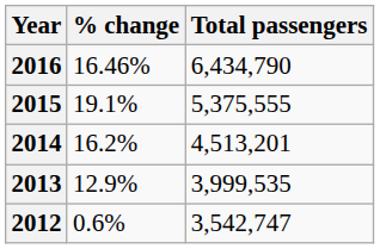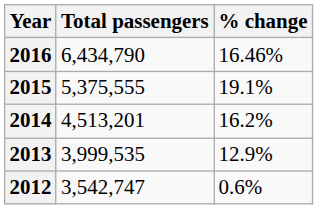 <table class=wikitable>
 <tr>
 <th>Year</th>
+<th>Total passengers</th>
 <th>% change</th>
-<th>Total passengers</th>
 </tr>
 <tr>
 <th>2016</th>
+<td>6,434,790</td>
 <td>16.46%</td>
-<td>6,434,790</td>
 </tr>
 <tr>
 <th>2015</th>
+<td>5,375,555</td>
 <td>19.1%</td>
-<td>5,375,555</td>
 </tr>
 <tr>
 <th>2014</th>
+<td>4,513,201</td>
 <td>16.2%</td>
-<td>4,513,201</td>
 </tr>
 <tr>
 <th>2013</th>
+<td>3,999,535</td>
 <td>12.9%</td>
-<td>3,999,535</td>
 </tr>
 <tr>
 <th>2012</th>
+<td>3,542,747</td>
 <td>0.6%</td>
-<td>3,542,747</td>
 </tr>
 </table>
